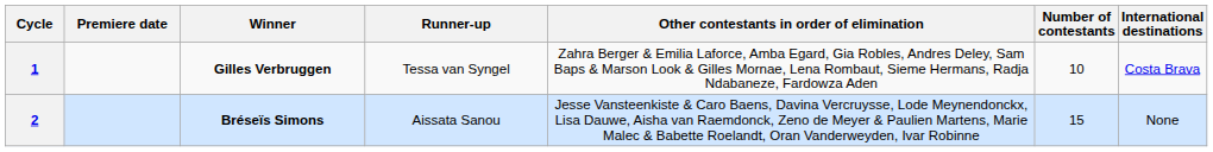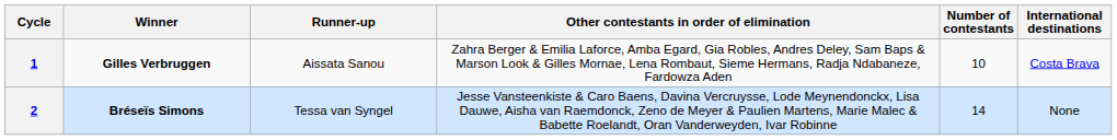 <table class="wikitable" style="font-size:90%; width:100%; text-align: center;">
 <tr>
 <th style="width:5%;">Cycle</th>
-<th style="width:10%;">Premiere date</th>
 <th width=16%>Winner</th>
 <th width=16%>Runner-up</th>
 <th style="width:43%;">Other contestants in order of elimination</th>
 <th style="width:3%;">Number of contestants</th>
 <th style="width:8%;">International destinations</th>
 </tr>
 <tr>
 <th><a href='#'>1</a></th>
-<td></td>
 <td><strong>Gilles Verbruggen</strong></td>
-<td>Tessa van Syngel</td>
+<td>Aissata Sanou</td>
 <td>Zahra Berger & Emilia Laforce, Amba Egard, Gia Robles, Andres Deley, Sam Baps & Marson Look & Gilles Mornae, Lena Rombaut, Sieme Hermans, Radja Ndabaneze, Fardowza Aden</td>
 <td>10</td>
 <td><a href='#'>Costa Brava</a></td>
 </tr>
 <tr style="background: #D0E6FF">
 <th><a href='#'>2</a></th>
-<td></td>
 <td><strong>Bréseïs Simons</strong></td>
-<td>Aissata Sanou</td>
+<td>Tessa van Syngel</td>
 <td>Jesse Vansteenkiste & Caro Baens, Davina Vercruysse, Lode Meynendonckx, Lisa Dauwe, Aisha van Raemdonck, Zeno de Meyer & Paulien Martens, Marie Malec & Babette Roelandt, Oran Vanderweyden,  Ivar Robinne</td>
-<td>15</td>
+<td>14</td>
 <td>None</td>
 </tr>
 </table>
